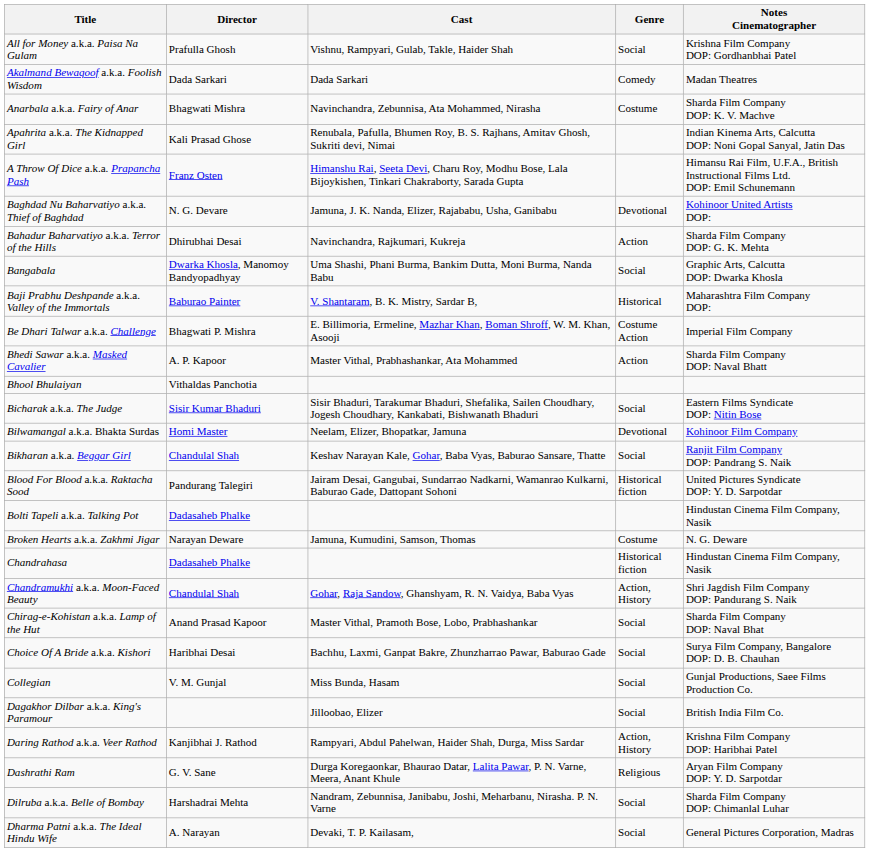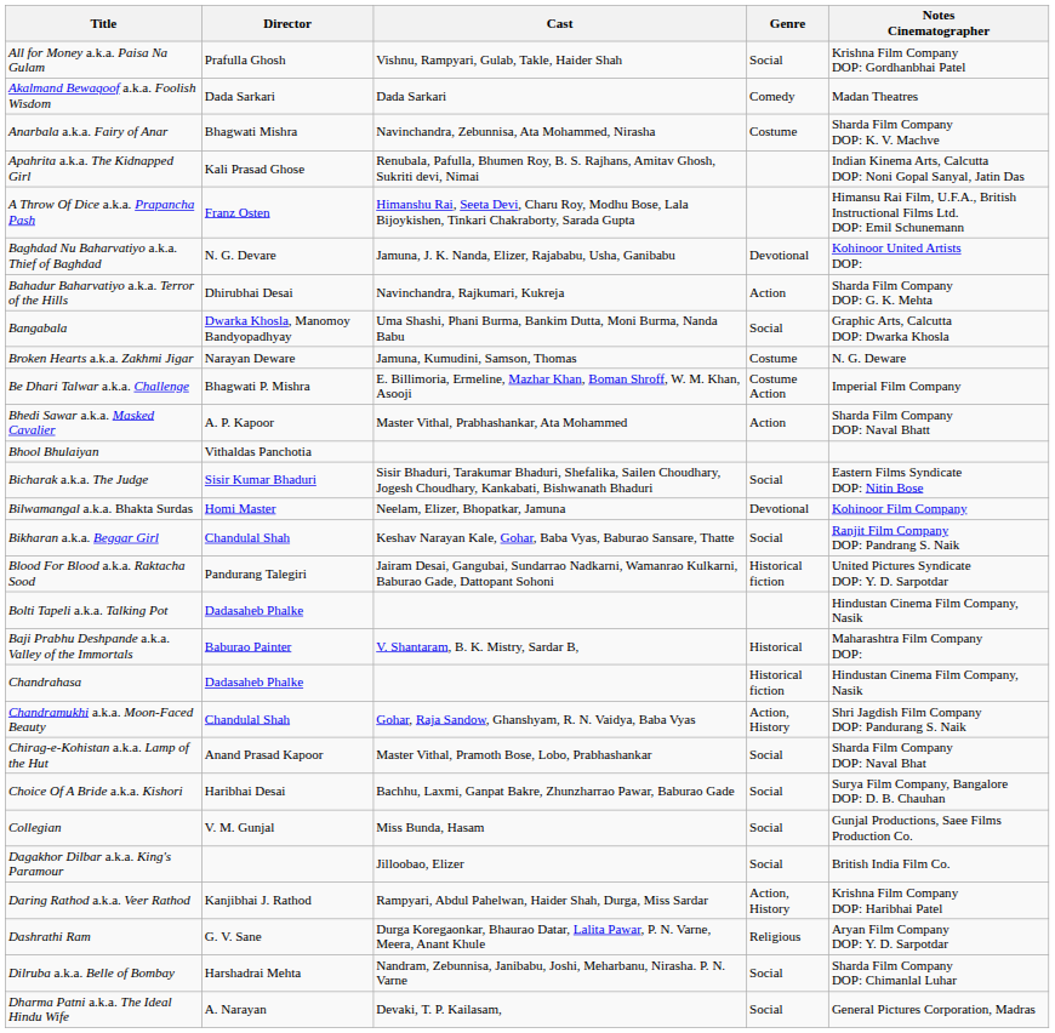 <table class="wikitable">
 <tr>
 <th>Title</th>
 <th>Director</th>
 <th>Cast</th>
 <th>Genre</th>
 <th>Notes<br>Cinematographer</th>
 </tr>
 <tr>
 <td><em>All for Money</em> a.k.a. <em>Paisa Na Gulam</em></td>
 <td>Prafulla Ghosh</td>
 <td>Vishnu, Rampyari, Gulab, Takle, Haider Shah</td>
 <td>Social</td>
 <td>Krishna Film Company<br>DOP: Gordhanbhai Patel</td>
 </tr>
 <tr>
 <td><em><a href='#'>Akalmand Bewaqoof</a></em> a.k.a. <em>Foolish Wisdom</em></td>
 <td>Dada Sarkari</td>
 <td>Dada Sarkari</td>
 <td>Comedy</td>
 <td>Madan Theatres</td>
 </tr>
 <tr>
 <td><em>Anarbala</em> a.k.a. <em>Fairy of Anar</em></td>
 <td>Bhagwati Mishra</td>
 <td>Navinchandra, Zebunnisa, Ata Mohammed, Nirasha</td>
 <td>Costume</td>
 <td>Sharda Film Company<br>DOP: K. V. Machve</td>
 </tr>
 <tr>
 <td><em>Apahrita</em> a.k.a. <em>The Kidnapped Girl</em></td>
 <td>Kali Prasad Ghose</td>
 <td>Renubala, Pafulla, Bhumen Roy, B. S. Rajhans, Amitav Ghosh, Sukriti devi, Nimai</td>
 <td></td>
 <td>Indian Kinema Arts, Calcutta<br>DOP: Noni Gopal Sanyal, Jatin Das</td>
 </tr>
 <tr>
 <td><em>A Throw Of Dice</em> a.k.a. <em><a href='#'>Prapancha Pash</a></em></td>
 <td><a href='#'>Franz Osten</a></td>
 <td><a href='#'>Himanshu Rai</a>, <a href='#'>Seeta Devi</a>, Charu Roy, Modhu Bose, Lala Bijoykishen, Tinkari Chakraborty, Sarada Gupta</td>
 <td></td>
 <td>Himansu Rai Film, U.F.A., British Instructional Films Ltd.<br>DOP: Emil Schunemann</td>
 </tr>
 <tr>
 <td><em>Baghdad Nu Baharvatiyo</em> a.k.a. <em>Thief of Baghdad</em></td>
 <td>N. G. Devare</td>
 <td>Jamuna, J. K. Nanda, Elizer, Rajababu, Usha, Ganibabu</td>
 <td>Devotional</td>
 <td><a href='#'>Kohinoor United Artists</a><br>DOP:</td>
 </tr>
 <tr>
 <td><em>Bahadur Baharvatiyo</em> a.k.a. <em>Terror of the Hills</em></td>
 <td>Dhirubhai Desai</td>
 <td>Navinchandra, Rajkumari, Kukreja</td>
 <td>Action</td>
 <td>Sharda Film Company<br>DOP: G. K. Mehta</td>
 </tr>
 <tr>
 <td><em>Bangabala</em></td>
 <td><a href='#'>Dwarka Khosla</a>, Manomoy Bandyopadhyay</td>
 <td>Uma Shashi, Phani Burma, Bankim Dutta, Moni Burma, Nanda Babu</td>
 <td>Social</td>
 <td>Graphic Arts, Calcutta<br>DOP: Dwarka Khosla</td>
 </tr>
 <tr>
-<td><em>Baji Prabhu Deshpande</em> a.k.a. <em>Valley of the Immortals</em></td>
-<td><a href='#'>Baburao Painter</a></td>
-<td><a href='#'>V. Shantaram</a>, B. K. Mistry, Sardar B,</td>
-<td>Historical</td>
-<td>Maharashtra Film Company<br>DOP:</td>
+<td><em>Broken Hearts</em> a.k.a. <em>Zakhmi Jigar</em></td>
+<td>Narayan Deware</td>
+<td>Jamuna, Kumudini, Samson, Thomas</td>
+<td>Costume</td>
+<td>N. G. Deware</td>
 </tr>
 <tr>
 <td><em>Be Dhari Talwar</em> a.k.a. <em><a href='#'>Challenge</a></em></td>
 <td>Bhagwati P. Mishra</td>
 <td>E. Billimoria, Ermeline, <a href='#'>Mazhar Khan</a>, <a href='#'>Boman Shroff</a>, W. M. Khan, Asooji</td>
 <td>Costume Action</td>
 <td>Imperial Film Company</td>
 </tr>
 <tr>
 <td><em>Bhedi Sawar</em> a.k.a. <em><a href='#'>Masked Cavalier</a></em></td>
 <td>A. P. Kapoor</td>
 <td>Master Vithal, Prabhashankar, Ata Mohammed</td>
 <td>Action</td>
 <td>Sharda Film Company<br>DOP: Naval Bhatt</td>
 </tr>
 <tr>
 <td><em>Bhool Bhulaiyan</em></td>
 <td>Vithaldas Panchotia</td>
 <td></td>
 <td></td>
 <td></td>
 </tr>
 <tr>
 <td><em>Bicharak</em> a.k.a. <em>The Judge</em></td>
 <td><a href='#'>Sisir Kumar Bhaduri</a></td>
 <td>Sisir Bhaduri, Tarakumar Bhaduri, Shefalika, Sailen Choudhary, Jogesh Choudhary, Kankabati, Bishwanath Bhaduri</td>
 <td>Social</td>
 <td>Eastern Films Syndicate<br>DOP: <a href='#'>Nitin Bose</a></td>
 </tr>
 <tr>
 <td><em>Bilwamangal</em> a.k.a. Bhakta Surdas</td>
 <td><a href='#'>Homi Master</a></td>
 <td>Neelam, Elizer, Bhopatkar, Jamuna</td>
 <td>Devotional</td>
 <td><a href='#'>Kohinoor Film Company</a></td>
 </tr>
 <tr>
 <td><em>Bikharan</em> a.k.a. <em><a href='#'>Beggar Girl</a></em></td>
 <td><a href='#'>Chandulal Shah</a></td>
 <td>Keshav Narayan Kale, <a href='#'>Gohar</a>, Baba Vyas, Baburao Sansare, Thatte</td>
 <td>Social</td>
 <td><a href='#'>Ranjit Film Company</a><br>DOP: Pandrang S. Naik</td>
 </tr>
 <tr>
 <td><em>Blood For Blood</em> a.k.a. <em>Raktacha Sood</em></td>
 <td>Pandurang Talegiri</td>
 <td>Jairam Desai, Gangubai, Sundarrao Nadkarni, Wamanrao Kulkarni, Baburao Gade, Dattopant Sohoni</td>
 <td>Historical fiction</td>
 <td>United Pictures Syndicate<br>DOP: Y. D. Sarpotdar</td>
 </tr>
 <tr>
 <td><em>Bolti Tapeli</em> a.k.a. <em>Talking Pot</em></td>
 <td><a href='#'>Dadasaheb Phalke</a></td>
 <td></td>
 <td></td>
 <td>Hindustan Cinema Film Company, Nasik</td>
 </tr>
 <tr>
-<td><em>Broken Hearts</em> a.k.a. <em>Zakhmi Jigar</em></td>
-<td>Narayan Deware</td>
-<td>Jamuna, Kumudini, Samson, Thomas</td>
-<td>Costume</td>
-<td>N. G. Deware</td>
+<td><em>Baji Prabhu Deshpande</em> a.k.a. <em>Valley of the Immortals</em></td>
+<td><a href='#'>Baburao Painter</a></td>
+<td><a href='#'>V. Shantaram</a>, B. K. Mistry, Sardar B,</td>
+<td>Historical</td>
+<td>Maharashtra Film Company<br>DOP:</td>
 </tr>
 <tr>
 <td><em>Chandrahasa</em></td>
 <td><a href='#'>Dadasaheb Phalke</a></td>
 <td></td>
 <td>Historical fiction</td>
 <td>Hindustan Cinema Film Company, Nasik</td>
 </tr>
 <tr>
 <td><em><a href='#'>Chandramukhi</a></em> a.k.a. <em>Moon-Faced Beauty</em></td>
 <td><a href='#'>Chandulal Shah</a></td>
 <td><a href='#'>Gohar</a>, <a href='#'>Raja Sandow</a>, Ghanshyam, R. N. Vaidya, Baba Vyas</td>
 <td>Action, History</td>
 <td>Shri Jagdish Film Company<br>DOP: Pandurang S. Naik</td>
 </tr>
 <tr>
 <td><em>Chirag-e-Kohistan</em> a.k.a. <em>Lamp of the Hut</em></td>
 <td>Anand Prasad Kapoor</td>
 <td>Master Vithal, Pramoth Bose, Lobo, Prabhashankar</td>
 <td>Social</td>
 <td>Sharda Film Company<br>DOP: Naval Bhat</td>
 </tr>
 <tr>
 <td><em>Choice Of A Bride</em> a.k.a. <em>Kishori</em></td>
 <td>Haribhai Desai</td>
 <td>Bachhu, Laxmi, Ganpat Bakre, Zhunzharrao Pawar, Baburao Gade</td>
 <td>Social</td>
 <td>Surya Film Company, Bangalore<br>DOP: D. B. Chauhan</td>
 </tr>
 <tr>
 <td><em>Collegian</em></td>
 <td>V. M. Gunjal</td>
 <td>Miss Bunda, Hasam</td>
 <td>Social</td>
 <td>Gunjal Productions, Saee Films Production Co.</td>
 </tr>
 <tr>
 <td><em>Dagakhor Dilbar</em> a.k.a. <em>King's Paramour</em></td>
 <td></td>
 <td>Jilloobao, Elizer</td>
 <td>Social</td>
 <td>British India Film Co.</td>
 </tr>
 <tr>
 <td><em>Daring Rathod</em> a.k.a. <em>Veer Rathod</em></td>
 <td>Kanjibhai J. Rathod</td>
 <td>Rampyari, Abdul Pahelwan, Haider Shah, Durga, Miss Sardar</td>
 <td>Action, History</td>
 <td>Krishna Film Company<br>DOP: Haribhai Patel</td>
 </tr>
 <tr>
 <td><em>Dashrathi Ram</em></td>
 <td>G. V. Sane</td>
 <td>Durga Koregaonkar, Bhaurao Datar, <a href='#'>Lalita Pawar</a>, P. N. Varne, Meera, Anant Khule</td>
 <td>Religious</td>
 <td>Aryan Film Company<br>DOP: Y. D. Sarpotdar</td>
 </tr>
 <tr>
 <td><em>Dilruba</em> a.k.a. <em>Belle of Bombay</em></td>
 <td>Harshadrai Mehta</td>
 <td>Nandram, Zebunnisa, Janibabu, Joshi, Meharbanu, Nirasha. P. N. Varne</td>
 <td>Social</td>
 <td>Sharda Film Company<br>DOP: Chimanlal Luhar</td>
 </tr>
 <tr>
 <td><em>Dharma Patni</em> a.k.a. <em>The Ideal Hindu Wife</em></td>
 <td>A. Narayan</td>
 <td>Devaki, T. P. Kailasam,</td>
 <td>Social</td>
 <td>General Pictures Corporation, Madras</td>
 </tr>
 </table>
